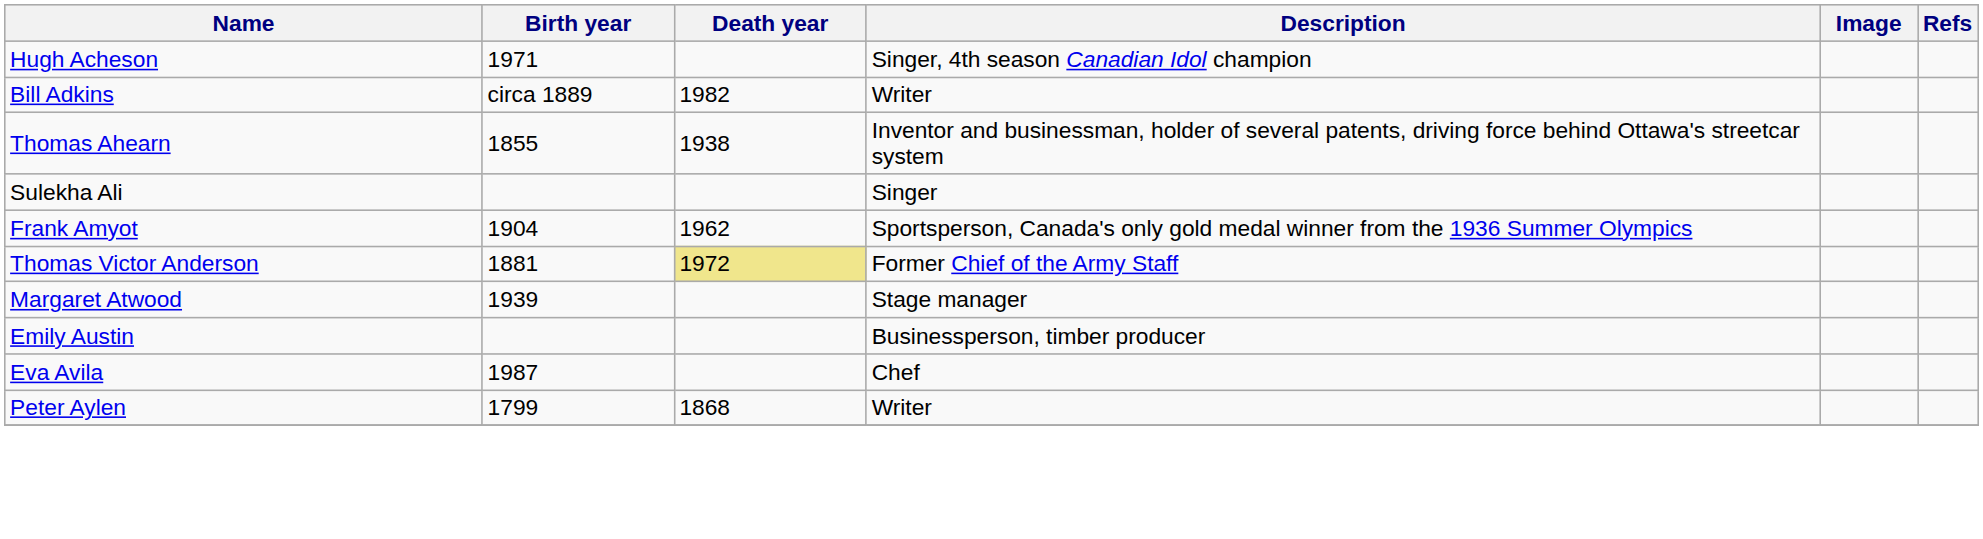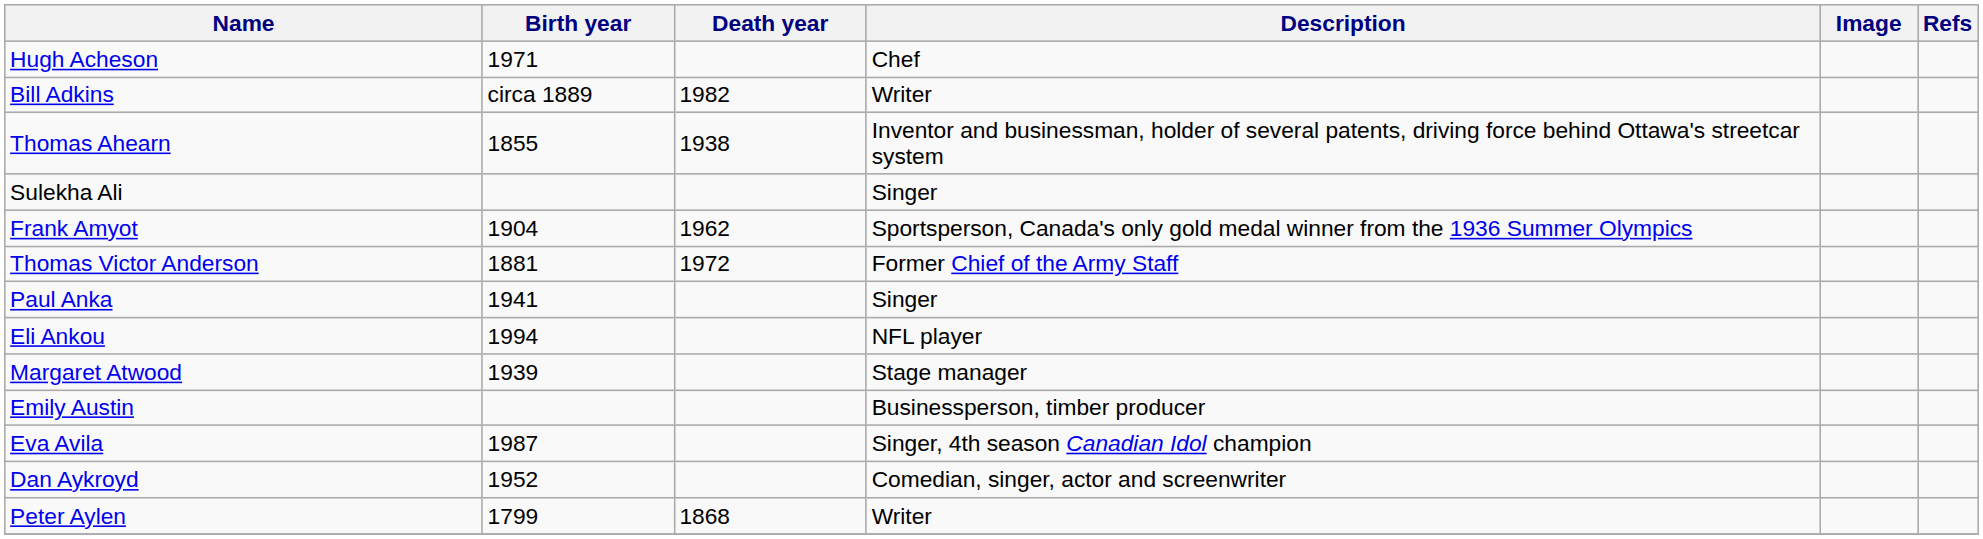 <table class="wikitable" style="font-size:90%;">
 <tr>
 <th style="background-color:#f2f2f2; color: #000080" width="25%">Name</th>
 <th style="background-color:#f2f2f2; color: #000080" width="10%">Birth year</th>
 <th style="background-color:#f2f2f2; color: #000080" width="10%">Death year</th>
 <th style="background-color:#f2f2f2; color: #000080" width="50%">Description</th>
 <th style="background-color:#f2f2f2; color: #000080" width="5%">Image</th>
 <th style="background-color:#f2f2f2; color: #000080" width="5%">Refs</th>
 </tr>
 <tr>
 <td><a href='#'>Hugh Acheson</a></td>
 <td>1971</td>
 <td></td>
-<td>Singer, 4th season <em><a href='#'>Canadian Idol</a></em> champion</td>
+<td>Chef</td>
 <td></td>
 <td></td>
 </tr>
 <tr>
 <td><a href='#'>Bill Adkins</a></td>
 <td>circa 1889</td>
 <td>1982</td>
 <td>Writer</td>
 <td></td>
 <td></td>
 </tr>
 <tr>
 <td><a href='#'>Thomas Ahearn</a></td>
 <td>1855</td>
 <td>1938</td>
 <td>Inventor and businessman, holder of several patents, driving force behind Ottawa's streetcar system</td>
 <td></td>
 <td></td>
 </tr>
 <tr>
 <td>Sulekha Ali</td>
 <td></td>
 <td></td>
 <td>Singer</td>
 <td></td>
 <td></td>
 </tr>
 <tr>
 <td><a href='#'>Frank Amyot</a></td>
 <td>1904</td>
 <td>1962</td>
 <td>Sportsperson, Canada's only gold medal winner from the <a href='#'>1936 Summer Olympics</a></td>
 <td></td>
 <td></td>
 </tr>
 <tr>
 <td><a href='#'>Thomas Victor Anderson</a></td>
 <td>1881</td>
-<td style="background: khaki;">1972</td>
+<td>1972</td>
 <td>Former <a href='#'>Chief of the Army Staff</a></td>
+<td></td>
+<td></td>
+</tr>
+<tr>
+<td><a href='#'>Paul Anka</a></td>
+<td>1941</td>
+<td></td>
+<td>Singer</td>
+<td></td>
+<td></td>
+</tr>
+<tr>
+<td><a href='#'>Eli Ankou</a></td>
+<td>1994</td>
+<td></td>
+<td>NFL player</td>
 <td></td>
 <td></td>
 </tr>
 <tr>
 <td><a href='#'>Margaret Atwood</a></td>
 <td>1939</td>
 <td></td>
 <td>Stage manager</td>
 <td></td>
 <td></td>
 </tr>
 <tr>
 <td><a href='#'>Emily Austin</a></td>
 <td></td>
 <td></td>
 <td>Businessperson, timber producer</td>
 <td></td>
 <td></td>
 </tr>
 <tr>
 <td><a href='#'>Eva Avila</a></td>
 <td>1987</td>
 <td></td>
-<td>Chef</td>
+<td>Singer, 4th season <em><a href='#'>Canadian Idol</a></em> champion</td>
+<td></td>
+<td></td>
+</tr>
+<tr>
+<td><a href='#'>Dan Aykroyd</a></td>
+<td>1952</td>
+<td></td>
+<td>Comedian, singer, actor and screenwriter</td>
 <td></td>
 <td></td>
 </tr>
 <tr>
 <td><a href='#'>Peter Aylen</a></td>
 <td>1799</td>
 <td>1868</td>
 <td>Writer</td>
 <td></td>
 <td></td>
 </tr>
 <tr>
 </tr>
 </table>
